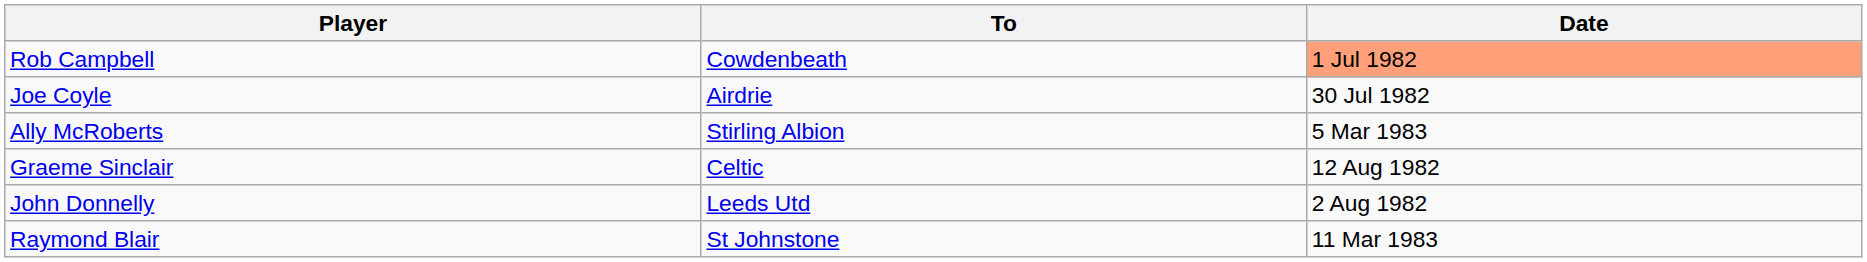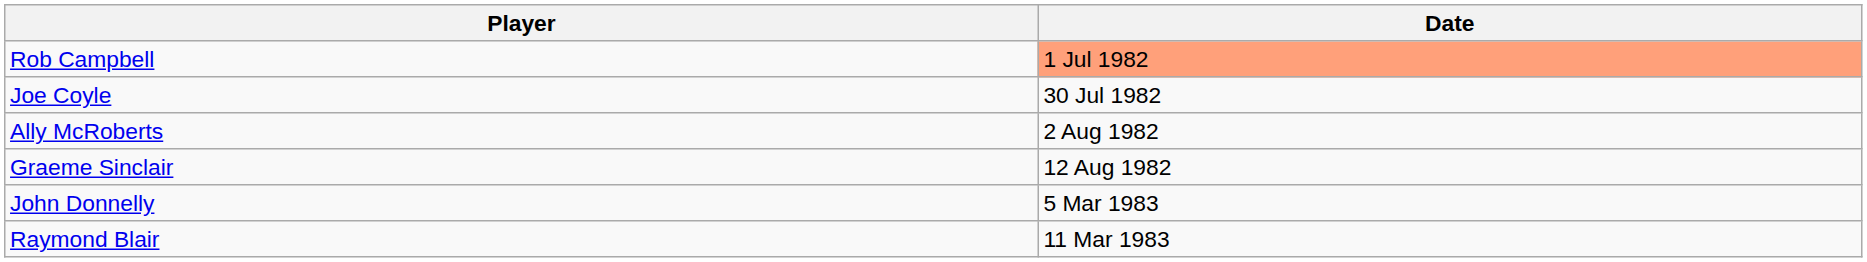 <table class="wikitable" style="text-align:center; font-size:95%;width:98%; text-align:left">
 <tr>
 <th>Player</th>
-<th>To</th>
 <th>Date</th>
 </tr>
 <tr>
 <td> <a href='#'>Rob Campbell</a></td>
-<td> <a href='#'>Cowdenbeath</a></td>
 <td style="background: lightsalmon;">1 Jul 1982</td>
 </tr>
 <tr>
 <td> <a href='#'>Joe Coyle</a></td>
-<td> <a href='#'>Airdrie</a></td>
 <td>30 Jul 1982</td>
 </tr>
 <tr>
 <td> <a href='#'>Ally McRoberts</a></td>
-<td> <a href='#'>Stirling Albion</a></td>
-<td>5 Mar 1983</td>
+<td>2 Aug 1982</td>
 </tr>
 <tr>
 <td> <a href='#'>Graeme Sinclair</a></td>
-<td> <a href='#'>Celtic</a></td>
 <td>12 Aug 1982</td>
 </tr>
 <tr>
 <td> <a href='#'>John Donnelly</a></td>
-<td> <a href='#'>Leeds Utd</a></td>
-<td>2 Aug 1982</td>
+<td>5 Mar 1983</td>
 </tr>
 <tr>
 <td> <a href='#'>Raymond Blair</a></td>
-<td> <a href='#'>St Johnstone</a></td>
 <td>11 Mar 1983</td>
 </tr>
 </table>
